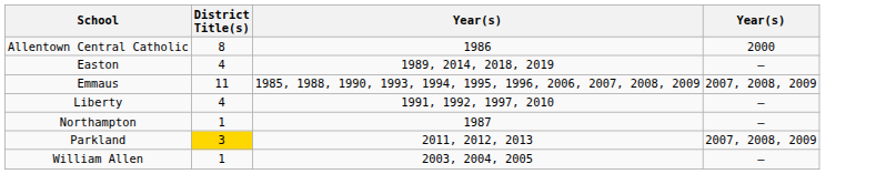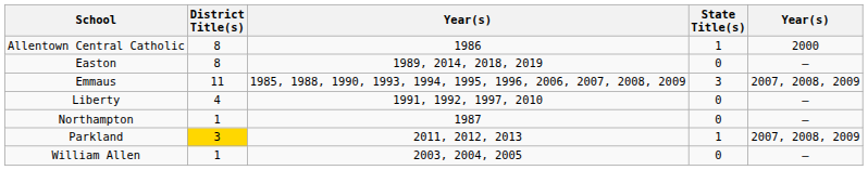 <table class="wikitable" style="text-align:center">
 <tr>
 <th>School</th>
 <th>District<br>Title(s)</th>
 <th>Year(s)</th>
+<th>State<br>Title(s)</th>
 <th>Year(s)</th>
 </tr>
 <tr>
 <td>Allentown Central Catholic</td>
 <td>8</td>
 <td>1986</td>
+<td>1</td>
 <td>2000</td>
 </tr>
 <tr>
 <td>Easton</td>
-<td>4</td>
+<td>8</td>
 <td>1989, 2014, 2018, 2019</td>
+<td>0</td>
 <td>–</td>
 </tr>
 <tr>
 <td>Emmaus</td>
 <td>11</td>
 <td>1985, 1988, 1990, 1993, 1994, 1995, 1996, 2006, 2007, 2008, 2009</td>
+<td>3</td>
 <td>2007, 2008, 2009</td>
 </tr>
 <tr>
 <td>Liberty</td>
 <td>4</td>
 <td>1991, 1992, 1997, 2010</td>
+<td>0</td>
 <td>–</td>
 </tr>
 <tr>
 <td>Northampton</td>
 <td>1</td>
 <td>1987</td>
+<td>0</td>
 <td>–</td>
 </tr>
 <tr>
 <td>Parkland</td>
 <td style="background: gold;">3</td>
 <td>2011, 2012, 2013</td>
+<td>1</td>
 <td>2007, 2008, 2009</td>
 </tr>
 <tr>
 <td>William Allen</td>
 <td>1</td>
 <td>2003, 2004, 2005</td>
+<td>0</td>
 <td>–</td>
 </tr>
 </table>
